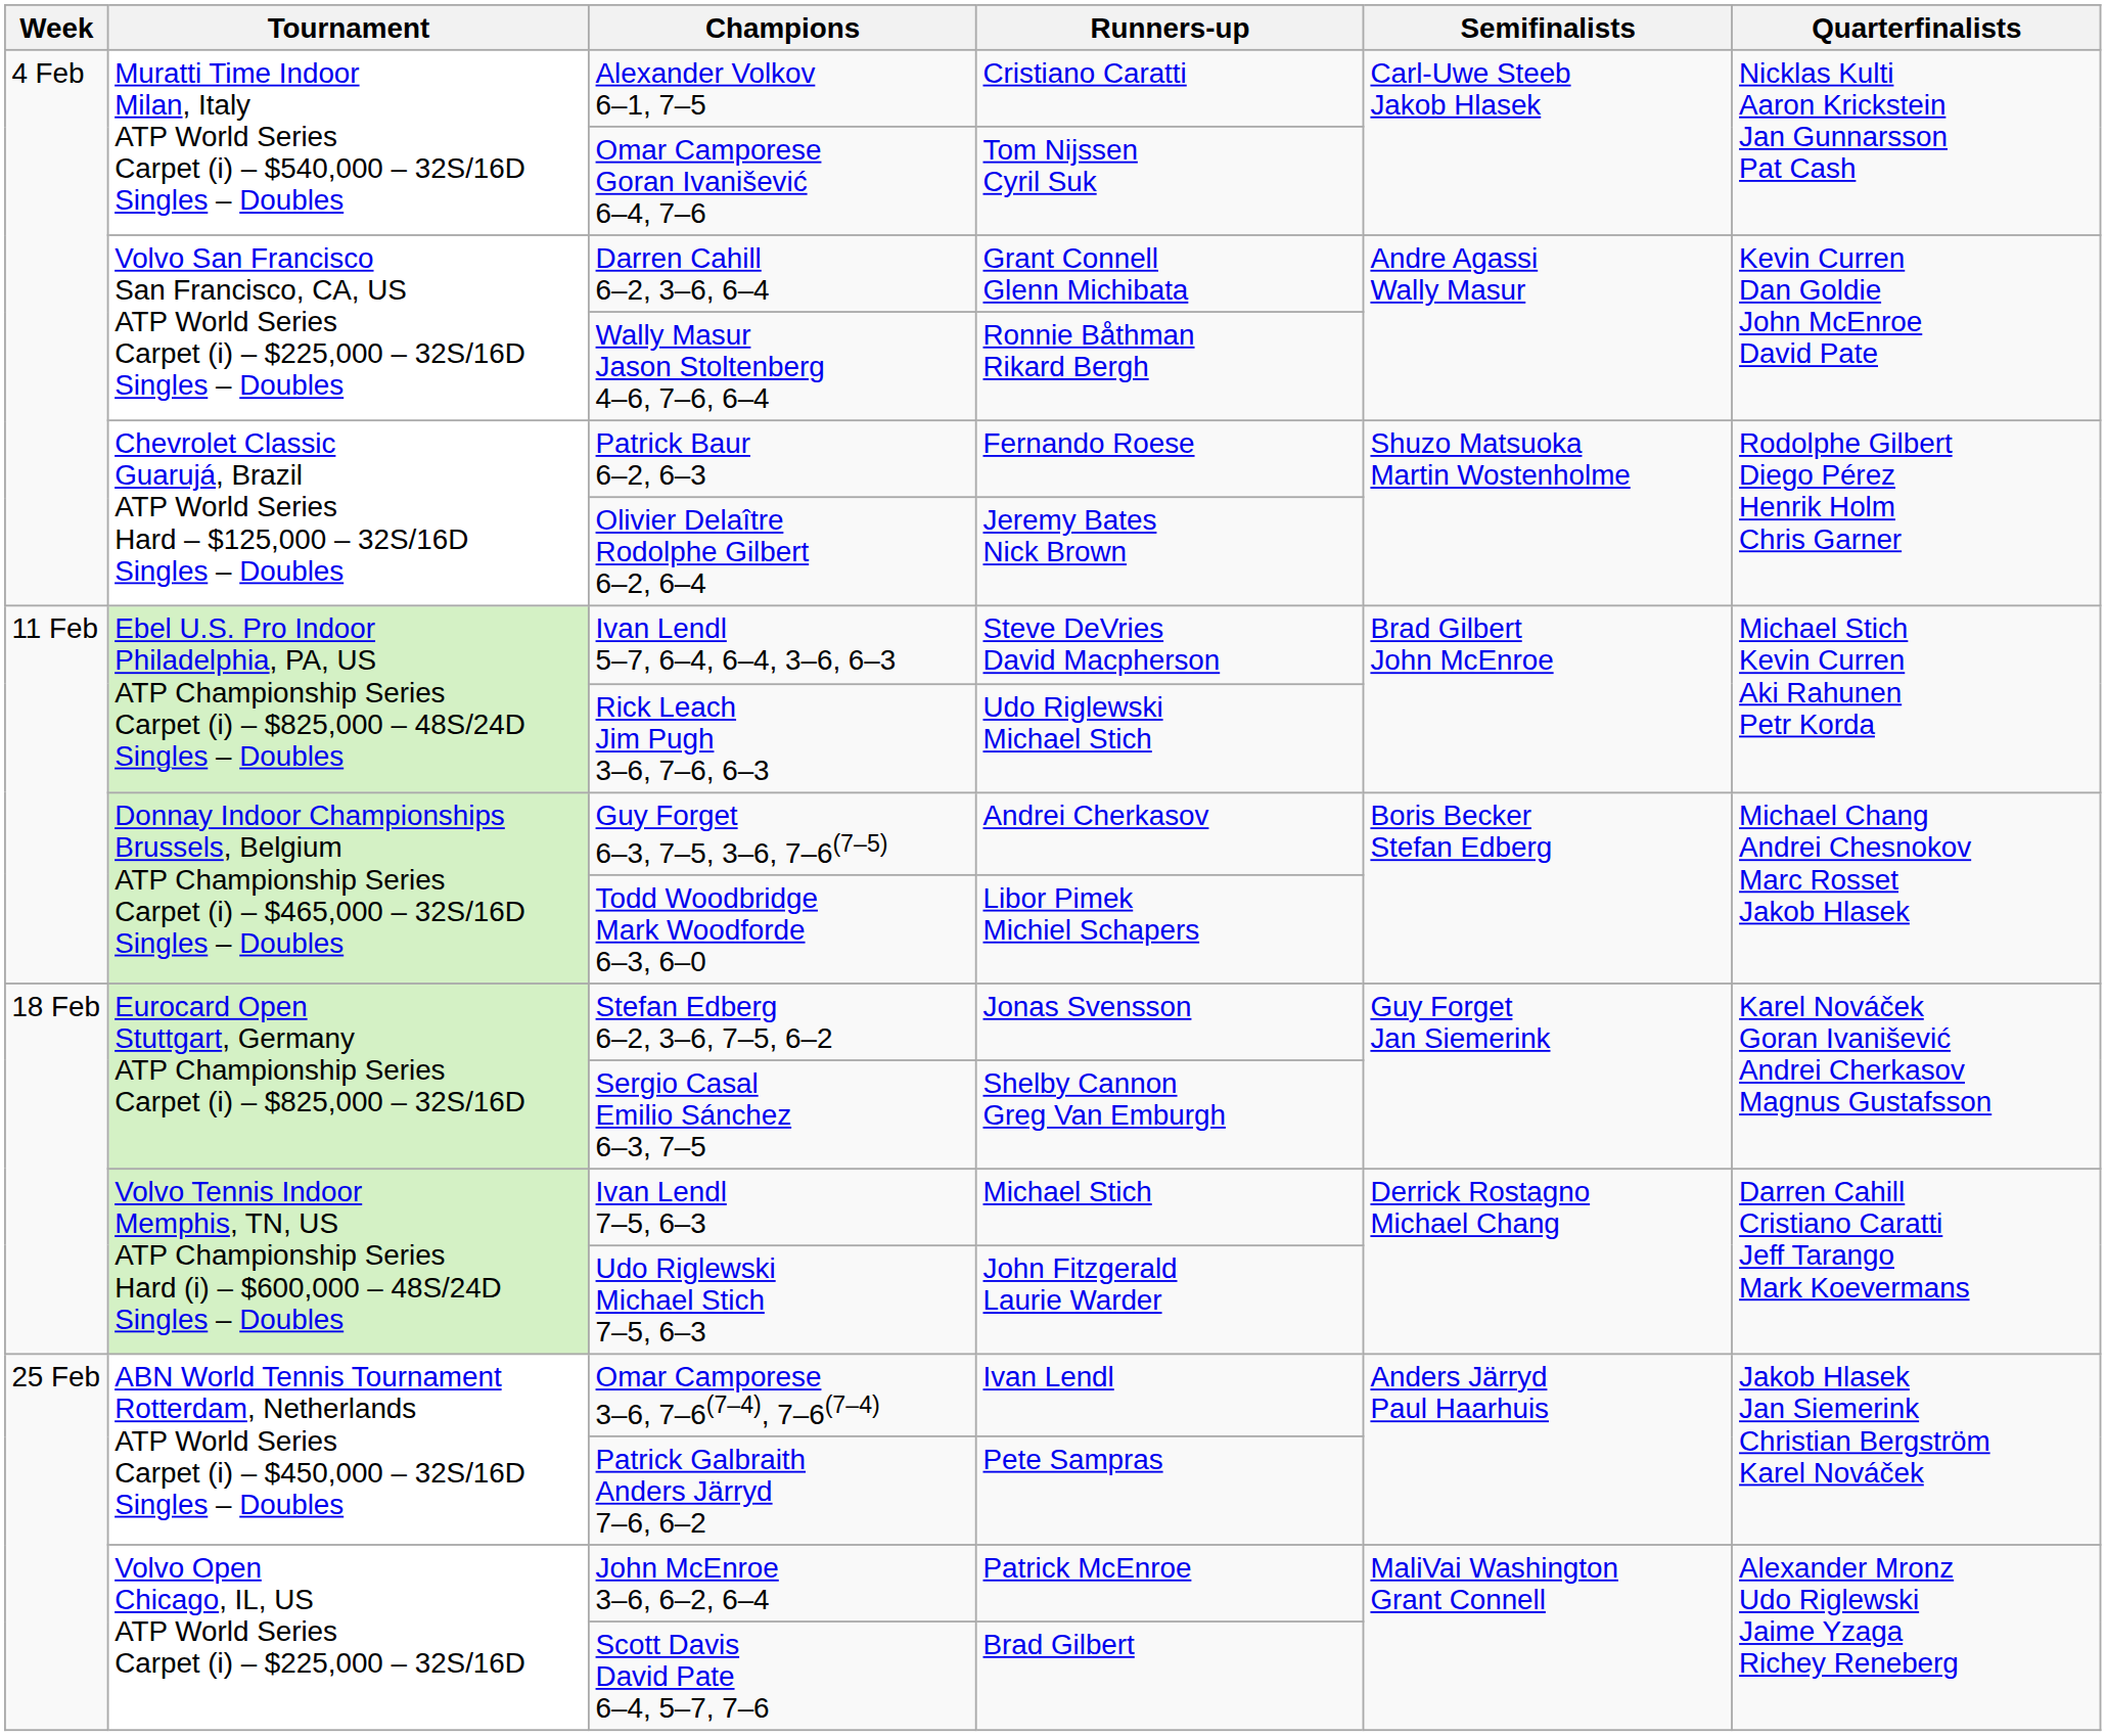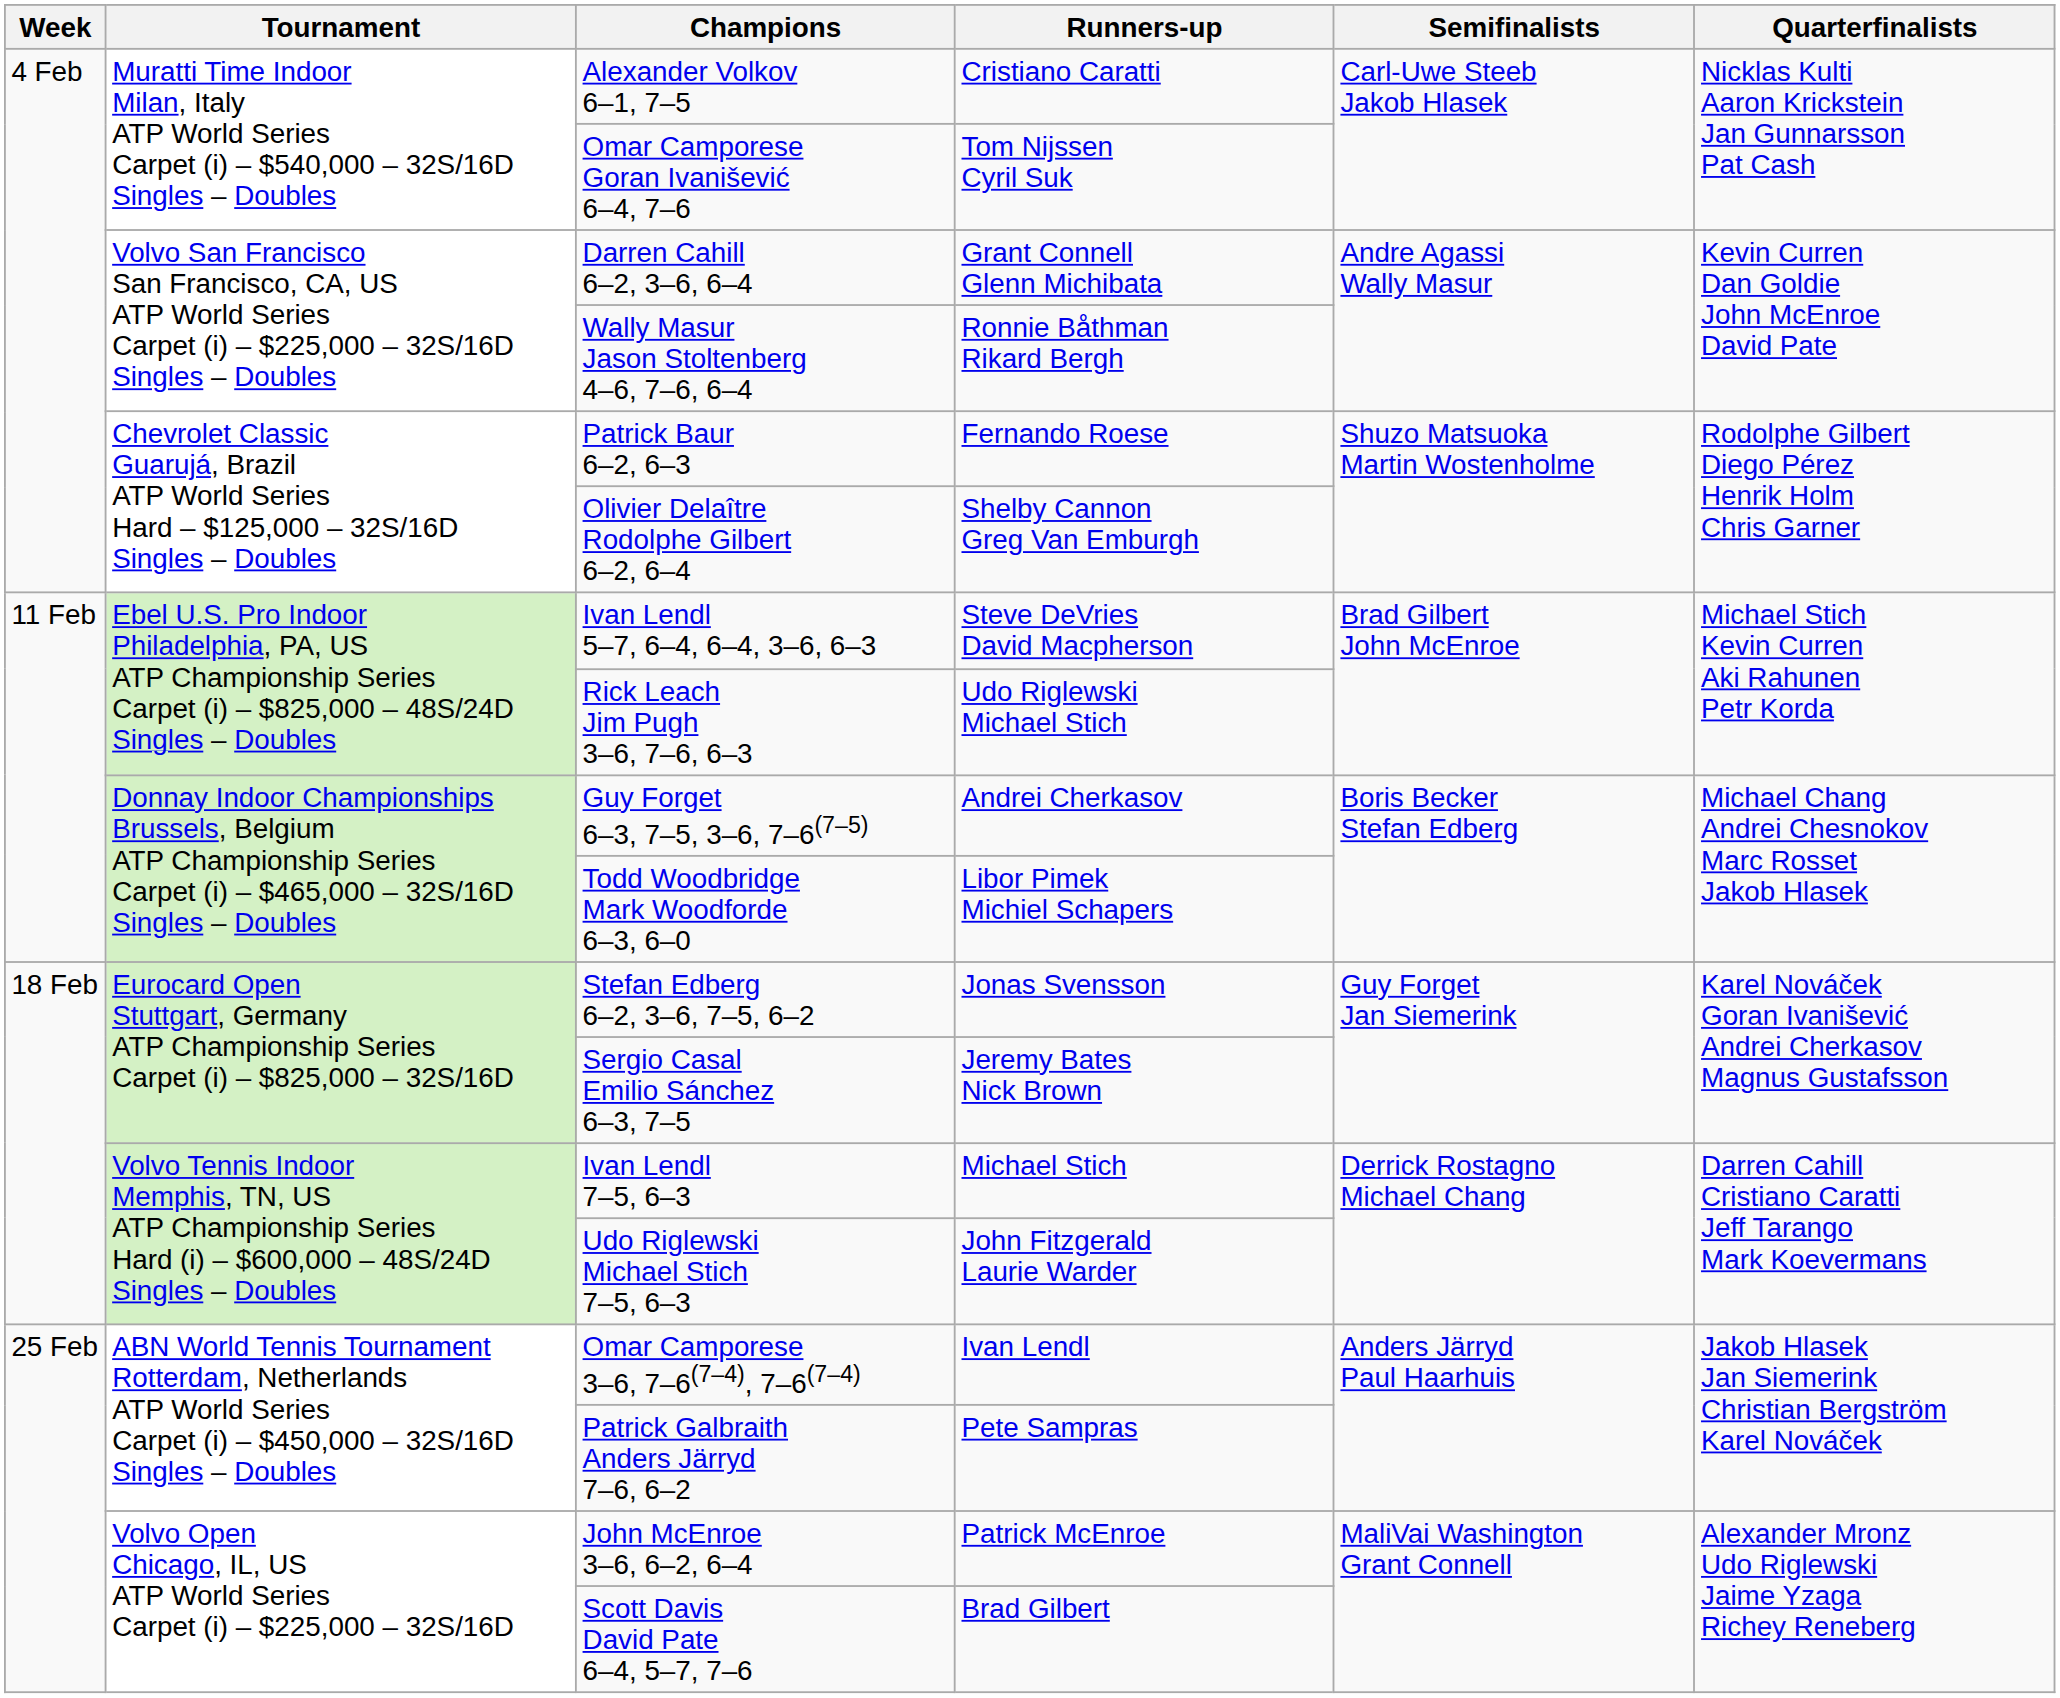 <table class=wikitable style=font-size:95%>
 <tr>
 <th style="width:48px;">Week</th>
 <th style="width:250px;">Tournament</th>
 <th style="width:200px;">Champions</th>
 <th style="width:200px;">Runners-up</th>
 <th style="width:190px;">Semifinalists</th>
 <th style="width:190px;">Quarterfinalists</th>
 </tr>
 <tr valign=top>
 <td rowspan=6>4 Feb</td>
 <td style="background:#FFF;" rowspan="2"><a href='#'>Muratti Time Indoor</a> <br>  <a href='#'>Milan</a>, Italy <br> ATP World Series <br> Carpet (i) – $540,000 – 32S/16D <br> <a href='#'>Singles</a> – <a href='#'>Doubles</a></td>
 <td> <a href='#'>Alexander Volkov</a> <br> 6–1, 7–5</td>
 <td> <a href='#'>Cristiano Caratti</a></td>
 <td rowspan=2> <a href='#'>Carl-Uwe Steeb</a> <br>  <a href='#'>Jakob Hlasek</a></td>
 <td rowspan=2> <a href='#'>Nicklas Kulti</a> <br>  <a href='#'>Aaron Krickstein</a> <br>  <a href='#'>Jan Gunnarsson</a> <br>  <a href='#'>Pat Cash</a></td>
 </tr>
 <tr valign=top>
 <td> <a href='#'>Omar Camporese</a> <br>  <a href='#'>Goran Ivanišević</a> <br> 6–4, 7–6</td>
 <td> <a href='#'>Tom Nijssen</a> <br>  <a href='#'>Cyril Suk</a></td>
 </tr>
 <tr valign=top>
 <td style="background:#FFF;" rowspan="2"><a href='#'>Volvo San Francisco</a> <br>  San Francisco, CA, US <br> ATP World Series <br> Carpet (i) – $225,000 – 32S/16D <br> <a href='#'>Singles</a> – <a href='#'>Doubles</a></td>
 <td> <a href='#'>Darren Cahill</a> <br> 6–2, 3–6, 6–4</td>
 <td> <a href='#'>Grant Connell</a> <br>  <a href='#'>Glenn Michibata</a></td>
 <td rowspan=2> <a href='#'>Andre Agassi</a> <br>  <a href='#'>Wally Masur</a></td>
 <td rowspan=2> <a href='#'>Kevin Curren</a> <br>  <a href='#'>Dan Goldie</a> <br>  <a href='#'>John McEnroe</a> <br>  <a href='#'>David Pate</a></td>
 </tr>
 <tr valign=top>
 <td> <a href='#'>Wally Masur</a> <br>  <a href='#'>Jason Stoltenberg</a> <br> 4–6, 7–6, 6–4</td>
 <td> <a href='#'>Ronnie Båthman</a> <br>  <a href='#'>Rikard Bergh</a></td>
 </tr>
 <tr valign=top>
 <td style="background:#FFF;" rowspan="2"><a href='#'>Chevrolet Classic</a> <br> <a href='#'>Guarujá</a>, Brazil <br> ATP World Series <br> Hard – $125,000 – 32S/16D <br> <a href='#'>Singles</a> – <a href='#'>Doubles</a></td>
 <td> <a href='#'>Patrick Baur</a> <br> 6–2, 6–3</td>
 <td> <a href='#'>Fernando Roese</a></td>
 <td rowspan=2> <a href='#'>Shuzo Matsuoka</a> <br>  <a href='#'>Martin Wostenholme</a></td>
 <td rowspan=2> <a href='#'>Rodolphe Gilbert</a> <br>  <a href='#'>Diego Pérez</a> <br>  <a href='#'>Henrik Holm</a> <br>  <a href='#'>Chris Garner</a></td>
 </tr>
 <tr valign=top>
 <td> <a href='#'>Olivier Delaître</a> <br>  <a href='#'>Rodolphe Gilbert</a> <br> 6–2, 6–4</td>
-<td> <a href='#'>Jeremy Bates</a> <br>  <a href='#'>Nick Brown</a></td>
+<td> <a href='#'>Shelby Cannon</a> <br>  <a href='#'>Greg Van Emburgh</a></td>
 </tr>
 <tr valign=top>
 <td rowspan=4>11 Feb</td>
 <td style="background:#D4F1C5;" rowspan="2"><a href='#'>Ebel U.S. Pro Indoor</a> <br> <a href='#'>Philadelphia</a>, PA, US <br> ATP Championship Series <br> Carpet (i) – $825,000 – 48S/24D <br> <a href='#'>Singles</a> – <a href='#'>Doubles</a></td>
 <td> <a href='#'>Ivan Lendl</a> <br> 5–7, 6–4, 6–4, 3–6, 6–3</td>
 <td> <a href='#'>Steve DeVries</a> <br>  <a href='#'>David Macpherson</a></td>
 <td rowspan=2> <a href='#'>Brad Gilbert</a> <br>  <a href='#'>John McEnroe</a></td>
 <td rowspan=2> <a href='#'>Michael Stich</a> <br>  <a href='#'>Kevin Curren</a> <br>  <a href='#'>Aki Rahunen</a> <br>  <a href='#'>Petr Korda</a></td>
 </tr>
 <tr valign=top>
 <td> <a href='#'>Rick Leach</a> <br>  <a href='#'>Jim Pugh</a> <br> 3–6, 7–6, 6–3</td>
 <td> <a href='#'>Udo Riglewski</a> <br>  <a href='#'>Michael Stich</a></td>
 </tr>
 <tr valign=top>
 <td style="background:#D4F1C5;" rowspan="2"><a href='#'>Donnay Indoor Championships</a> <br> <a href='#'>Brussels</a>, Belgium <br> ATP Championship Series <br> Carpet (i) – $465,000 – 32S/16D <br> <a href='#'>Singles</a> – <a href='#'>Doubles</a></td>
 <td> <a href='#'>Guy Forget</a> <br> 6–3, 7–5, 3–6, 7–6<sup>(7–5)</sup></td>
 <td> <a href='#'>Andrei Cherkasov</a></td>
 <td rowspan=2> <a href='#'>Boris Becker</a> <br>  <a href='#'>Stefan Edberg</a></td>
 <td rowspan=2> <a href='#'>Michael Chang</a> <br>  <a href='#'>Andrei Chesnokov</a> <br>  <a href='#'>Marc Rosset</a> <br>  <a href='#'>Jakob Hlasek</a></td>
 </tr>
 <tr valign=top>
 <td> <a href='#'>Todd Woodbridge</a> <br>  <a href='#'>Mark Woodforde</a> <br> 6–3, 6–0</td>
 <td> <a href='#'>Libor Pimek</a> <br>  <a href='#'>Michiel Schapers</a></td>
 </tr>
 <tr valign=top>
 <td rowspan=4>18 Feb</td>
 <td style="background:#D4F1C5;" rowspan="2"><a href='#'>Eurocard Open</a> <br>  <a href='#'>Stuttgart</a>, Germany <br> ATP Championship Series <br> Carpet (i) – $825,000 – 32S/16D</td>
 <td> <a href='#'>Stefan Edberg</a> <br> 6–2, 3–6, 7–5, 6–2</td>
 <td> <a href='#'>Jonas Svensson</a></td>
 <td rowspan=2> <a href='#'>Guy Forget</a> <br>  <a href='#'>Jan Siemerink</a></td>
 <td rowspan=2> <a href='#'>Karel Nováček</a> <br>  <a href='#'>Goran Ivanišević</a> <br>  <a href='#'>Andrei Cherkasov</a> <br>  <a href='#'>Magnus Gustafsson</a></td>
 </tr>
 <tr valign=top>
 <td> <a href='#'>Sergio Casal</a> <br>  <a href='#'>Emilio Sánchez</a> <br> 6–3, 7–5</td>
-<td> <a href='#'>Shelby Cannon</a> <br>  <a href='#'>Greg Van Emburgh</a></td>
+<td> <a href='#'>Jeremy Bates</a> <br>  <a href='#'>Nick Brown</a></td>
 </tr>
 <tr valign=top>
 <td style="background:#D4F1C5;" rowspan="2"><a href='#'>Volvo Tennis Indoor</a> <br> <a href='#'>Memphis</a>, TN, US <br> ATP Championship Series <br> Hard (i) – $600,000 – 48S/24D <br> <a href='#'>Singles</a> – <a href='#'>Doubles</a></td>
 <td> <a href='#'>Ivan Lendl</a> <br> 7–5, 6–3</td>
 <td> <a href='#'>Michael Stich</a></td>
 <td rowspan=2> <a href='#'>Derrick Rostagno</a> <br>  <a href='#'>Michael Chang</a></td>
 <td rowspan=2> <a href='#'>Darren Cahill</a> <br>  <a href='#'>Cristiano Caratti</a> <br>  <a href='#'>Jeff Tarango</a> <br>  <a href='#'>Mark Koevermans</a></td>
 </tr>
 <tr valign=top>
 <td> <a href='#'>Udo Riglewski</a> <br>  <a href='#'>Michael Stich</a> <br> 7–5, 6–3</td>
 <td> <a href='#'>John Fitzgerald</a> <br>  <a href='#'>Laurie Warder</a></td>
 </tr>
 <tr valign=top>
 <td rowspan=4>25 Feb</td>
 <td style="background:#FFF;" rowspan="2"><a href='#'>ABN World Tennis Tournament</a> <br>  <a href='#'>Rotterdam</a>, Netherlands <br> ATP World Series <br> Carpet (i) – $450,000 – 32S/16D <br> <a href='#'>Singles</a> – <a href='#'>Doubles</a></td>
 <td> <a href='#'>Omar Camporese</a> <br> 3–6, 7–6<sup>(7–4)</sup>, 7–6<sup>(7–4)</sup></td>
 <td> <a href='#'>Ivan Lendl</a></td>
 <td rowspan=2> <a href='#'>Anders Järryd</a> <br>  <a href='#'>Paul Haarhuis</a></td>
 <td rowspan=2> <a href='#'>Jakob Hlasek</a> <br>  <a href='#'>Jan Siemerink</a> <br>  <a href='#'>Christian Bergström</a> <br>  <a href='#'>Karel Nováček</a></td>
 </tr>
 <tr valign=top>
 <td> <a href='#'>Patrick Galbraith</a> <br>  <a href='#'>Anders Järryd</a> <br> 7–6, 6–2</td>
 <td> <a href='#'>Pete Sampras</a></td>
 </tr>
 <tr valign=top>
 <td style="background:#FFF;" rowspan="2"><a href='#'>Volvo Open</a> <br>  <a href='#'>Chicago</a>, IL, US <br> ATP World Series <br> Carpet (i) – $225,000 – 32S/16D</td>
 <td> <a href='#'>John McEnroe</a> <br> 3–6, 6–2, 6–4</td>
 <td> <a href='#'>Patrick McEnroe</a></td>
 <td rowspan=2> <a href='#'>MaliVai Washington</a> <br>  <a href='#'>Grant Connell</a></td>
 <td rowspan=2> <a href='#'>Alexander Mronz</a> <br>  <a href='#'>Udo Riglewski</a> <br>  <a href='#'>Jaime Yzaga</a> <br>  <a href='#'>Richey Reneberg</a></td>
 </tr>
 <tr valign=top>
 <td> <a href='#'>Scott Davis</a> <br>  <a href='#'>David Pate</a> <br> 6–4, 5–7, 7–6</td>
 <td> <a href='#'>Brad Gilbert</a></td>
 </tr>
 </table>
